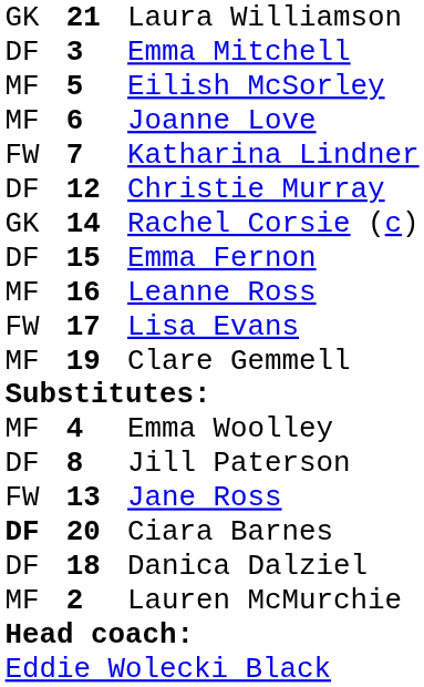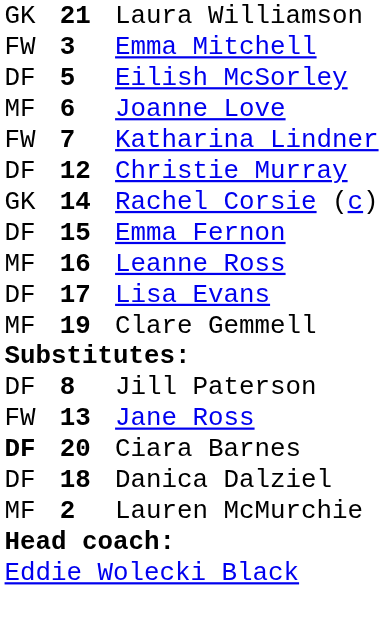 <table style="font-size: 90%" cellspacing="0" cellpadding="0" align="center">
 <tr>
 <th width="25"></th>
 <th width="25"></th>
 <th width="200"></th>
 <th></th>
 </tr>
 <tr>
 <td>GK</td>
 <td><strong>21</strong></td>
 <td>Laura Williamson</td>
 </tr>
 <tr>
-<td>DF</td>
+<td>FW</td>
 <td><strong>3</strong></td>
 <td><a href='#'>Emma Mitchell</a></td>
 <td></td>
 </tr>
 <tr>
-<td>MF</td>
+<td>DF</td>
 <td><strong>5</strong></td>
 <td><a href='#'>Eilish McSorley</a></td>
 </tr>
 <tr>
 <td>MF</td>
 <td><strong>6</strong></td>
 <td><a href='#'>Joanne Love</a></td>
 <td></td>
 </tr>
 <tr>
 <td>FW</td>
 <td><strong>7</strong></td>
 <td><a href='#'>Katharina Lindner</a></td>
 <td></td>
 </tr>
 <tr>
 <td>DF</td>
 <td><strong>12</strong></td>
 <td><a href='#'>Christie Murray</a></td>
 <td></td>
 </tr>
 <tr>
 <td>GK</td>
 <td><strong>14</strong></td>
 <td><a href='#'>Rachel Corsie</a> (<a href='#'>c</a>)</td>
 </tr>
 <tr>
 <td>DF</td>
 <td><strong>15</strong></td>
 <td><a href='#'>Emma Fernon</a></td>
 <td></td>
 </tr>
 <tr>
 <td>MF</td>
 <td><strong>16</strong></td>
 <td><a href='#'>Leanne Ross</a></td>
 <td></td>
 </tr>
 <tr>
-<td>FW</td>
+<td>DF</td>
 <td><strong>17</strong></td>
 <td><a href='#'>Lisa Evans</a></td>
 </tr>
 <tr>
 <td>MF</td>
 <td><strong>19</strong></td>
 <td>Clare Gemmell</td>
 <td></td>
 </tr>
 <tr>
 <td colspan=3><strong>Substitutes:</strong></td>
-</tr>
-<tr>
-<td>MF</td>
-<td><strong>4</strong></td>
-<td>Emma Woolley</td>
-<td></td>
 </tr>
 <tr>
 <td>DF</td>
 <td><strong>8</strong></td>
 <td>Jill Paterson</td>
 <td></td>
 </tr>
 <tr>
 <td>FW</td>
 <td><strong>13</strong></td>
 <td><a href='#'>Jane Ross</a></td>
 <td></td>
 </tr>
 <tr>
 <td><strong>DF</strong></td>
 <td><strong>20</strong></td>
 <td>Ciara Barnes</td>
 <td></td>
 </tr>
 <tr>
 <td>DF</td>
 <td><strong>18</strong></td>
 <td>Danica Dalziel</td>
 <td></td>
 </tr>
 <tr>
 <td>MF</td>
 <td><strong>2</strong></td>
 <td>Lauren McMurchie</td>
 <td></td>
 </tr>
 <tr>
 <td colspan=3><strong>Head coach:</strong></td>
 </tr>
 <tr>
 <td colspan="4"><a href='#'>Eddie Wolecki Black</a></td>
 </tr>
 </table>
